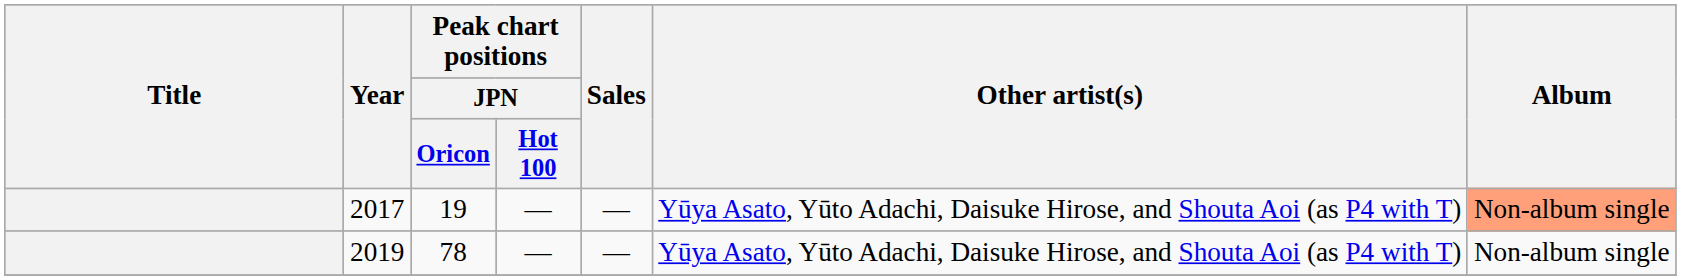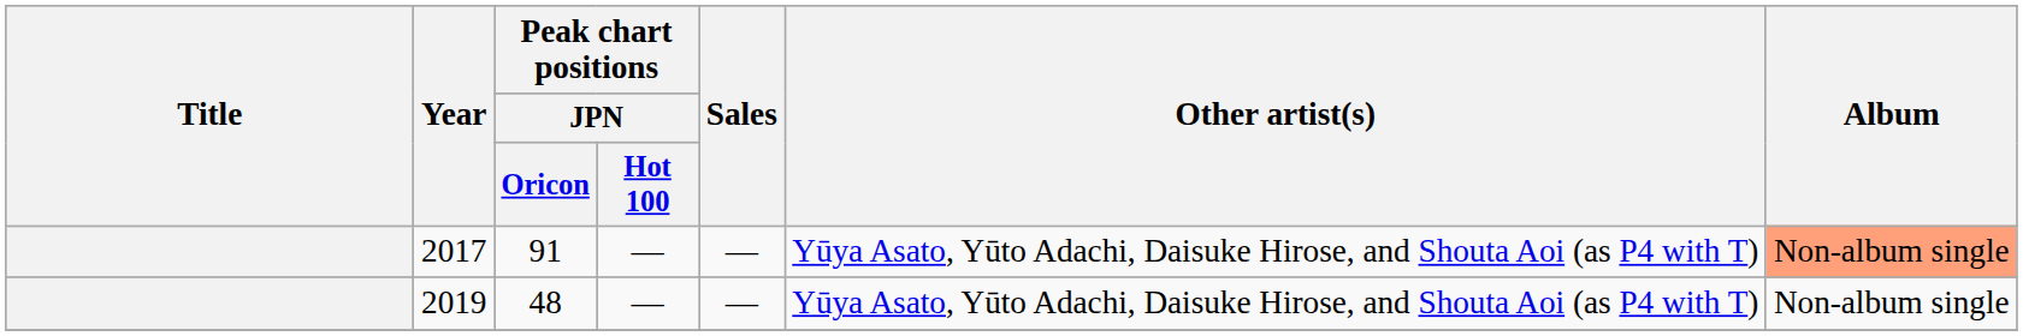 <table class="wikitable plainrowheaders" style="text-align:center;">
 <tr>
 <th scope="col" rowspan="3" style="width:12em;">Title</th>
 <th scope="col" rowspan="3">Year</th>
 <th scope="col" colspan="2">Peak chart positions</th>
 <th scope="col" rowspan="3">Sales</th>
 <th scope="col" rowspan="3">Other artist(s)</th>
 <th scope="col" rowspan="3">Album</th>
 </tr>
 <tr>
 <th scope="col" style="width:3em;font-size:90%;" colspan="2">JPN</th>
 </tr>
 <tr>
 <th scope="col" style="width:3em;font-size:90%;"><a href='#'>Oricon</a></th>
 <th scope="col" style="width:3em;font-size:90%;"><a href='#'>Hot 100</a></th>
 </tr>
 <tr>
 <th scope="row"></th>
 <td>2017</td>
-<td>19</td>
+<td>91</td>
 <td>—</td>
 <td>—</td>
 <td><a href='#'>Yūya Asato</a>, Yūto Adachi, Daisuke Hirose, and <a href='#'>Shouta Aoi</a> (as <a href='#'>P4 with T</a>)</td>
 <td style="background: lightsalmon;">Non-album single</td>
 </tr>
 <tr>
 <th scope="row"></th>
 <td>2019</td>
-<td>78</td>
+<td>48</td>
 <td>—</td>
 <td>—</td>
 <td><a href='#'>Yūya Asato</a>, Yūto Adachi, Daisuke Hirose, and <a href='#'>Shouta Aoi</a> (as <a href='#'>P4 with T</a>)</td>
 <td>Non-album single</td>
 </tr>
 <tr>
 </tr>
 </table>
